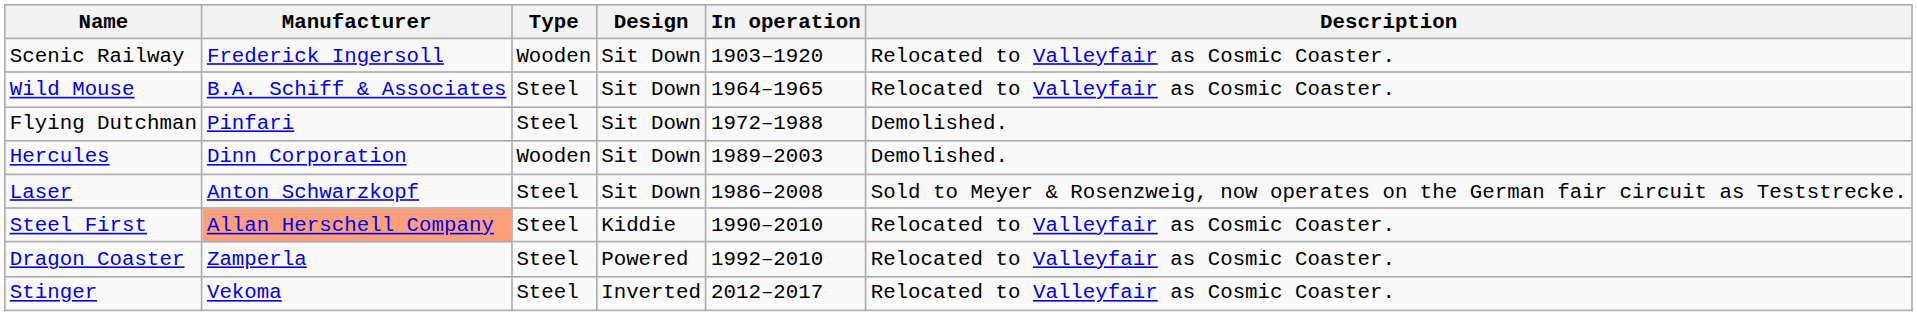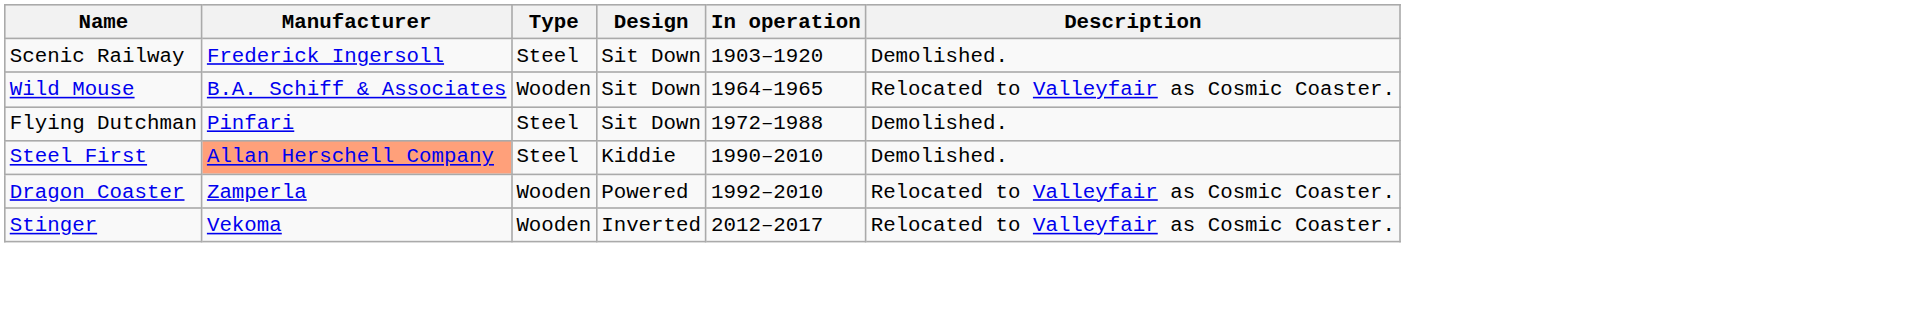 <table class="wikitable sortable">
 <tr>
 <th>Name</th>
 <th>Manufacturer</th>
 <th>Type</th>
 <th>Design</th>
 <th>In operation</th>
 <th>Description</th>
 </tr>
 <tr>
 <td>Scenic Railway</td>
 <td><a href='#'>Frederick Ingersoll</a></td>
-<td>Wooden</td>
+<td>Steel</td>
 <td>Sit Down</td>
 <td>1903–1920</td>
-<td>Relocated to <a href='#'>Valleyfair</a> as Cosmic Coaster.</td>
+<td>Demolished.</td>
 </tr>
 <tr>
 <td><a href='#'>Wild Mouse</a></td>
 <td><a href='#'>B.A. Schiff & Associates</a></td>
-<td>Steel</td>
+<td>Wooden</td>
 <td>Sit Down</td>
 <td>1964–1965</td>
 <td>Relocated to <a href='#'>Valleyfair</a> as Cosmic Coaster.</td>
 </tr>
 <tr>
 <td>Flying Dutchman</td>
 <td><a href='#'>Pinfari</a></td>
 <td>Steel</td>
 <td>Sit Down</td>
 <td>1972–1988</td>
 <td>Demolished.</td>
 </tr>
 <tr>
-<td><a href='#'>Hercules</a></td>
-<td><a href='#'>Dinn Corporation</a></td>
-<td>Wooden</td>
-<td>Sit Down</td>
-<td>1989–2003</td>
-<td>Demolished.</td>
-</tr>
-<tr>
-<td><a href='#'>Laser</a></td>
-<td><a href='#'>Anton Schwarzkopf</a></td>
-<td>Steel</td>
-<td>Sit Down</td>
-<td>1986–2008</td>
-<td>Sold to Meyer & Rosenzweig, now operates on the German fair circuit as Teststrecke.</td>
-</tr>
-<tr>
 <td><a href='#'>Steel First</a></td>
 <td style="background: lightsalmon;"><a href='#'>Allan Herschell Company</a></td>
 <td>Steel</td>
 <td>Kiddie</td>
 <td>1990–2010</td>
-<td>Relocated to <a href='#'>Valleyfair</a> as Cosmic Coaster.</td>
+<td>Demolished.</td>
 </tr>
 <tr>
 <td><a href='#'>Dragon Coaster</a></td>
 <td><a href='#'>Zamperla</a></td>
-<td>Steel</td>
+<td>Wooden</td>
 <td>Powered</td>
 <td>1992–2010</td>
 <td>Relocated to <a href='#'>Valleyfair</a> as Cosmic Coaster.</td>
 </tr>
 <tr>
 <td><a href='#'>Stinger</a></td>
 <td><a href='#'>Vekoma</a></td>
-<td>Steel</td>
+<td>Wooden</td>
 <td>Inverted</td>
 <td>2012–2017</td>
 <td>Relocated to <a href='#'>Valleyfair</a> as Cosmic Coaster.</td>
 </tr>
 </table>
